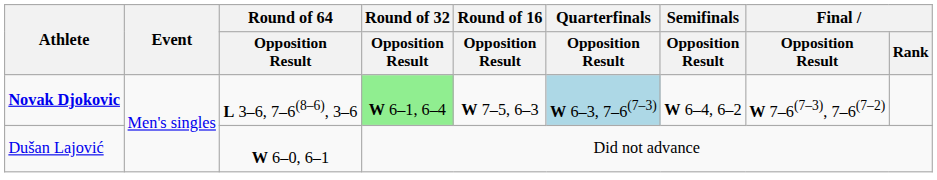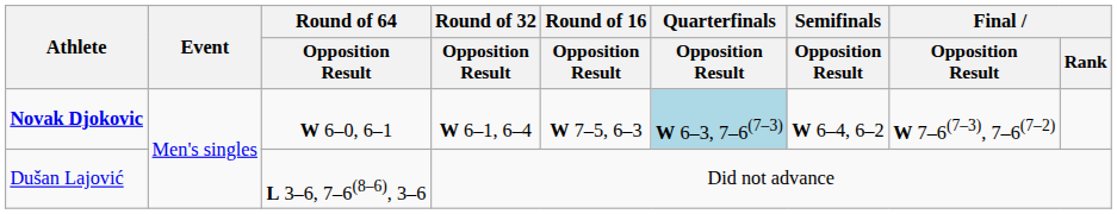 <table class="wikitable" style="font-size:90%;">
 <tr>
 <th rowspan=2>Athlete</th>
 <th rowspan=2>Event</th>
 <th>Round of 64</th>
 <th>Round of 32</th>
 <th>Round of 16</th>
 <th>Quarterfinals</th>
 <th>Semifinals</th>
 <th colspan=2>Final / </th>
 </tr>
 <tr style="font-size:95%">
 <th>Opposition<br>Result</th>
 <th>Opposition<br>Result</th>
 <th>Opposition<br>Result</th>
 <th>Opposition<br>Result</th>
 <th>Opposition<br>Result</th>
 <th>Opposition<br>Result</th>
 <th>Rank</th>
 </tr>
 <tr align=center>
 <td align=left><strong><a href='#'>Novak Djokovic</a></strong></td>
 <td align=left rowspan=2><a href='#'>Men's singles</a></td>
-<td><br><strong>L</strong> 3–6, 7–6<sup>(8–6)</sup>, 3–6</td>
-<td style="background: lightgreen;"><br><strong>W</strong> 6–1, 6–4</td>
+<td><br><strong>W</strong> 6–0, 6–1</td>
+<td><br><strong>W</strong> 6–1, 6–4</td>
 <td><br><strong>W</strong> 7–5, 6–3</td>
 <td style="background: lightblue;"><br><strong>W</strong> 6–3, 7–6<sup>(7–3)</sup></td>
 <td><br><strong>W</strong> 6–4, 6–2</td>
 <td><br><strong>W</strong> 7–6<sup>(7–3)</sup>, 7–6<sup>(7–2)</sup></td>
 <td></td>
 </tr>
 <tr align=center>
 <td align=left><a href='#'>Dušan Lajović</a></td>
-<td><br><strong>W</strong> 6–0, 6–1</td>
+<td><br><strong>L</strong> 3–6, 7–6<sup>(8–6)</sup>, 3–6</td>
 <td colspan=6>Did not advance</td>
 </tr>
 </table>
